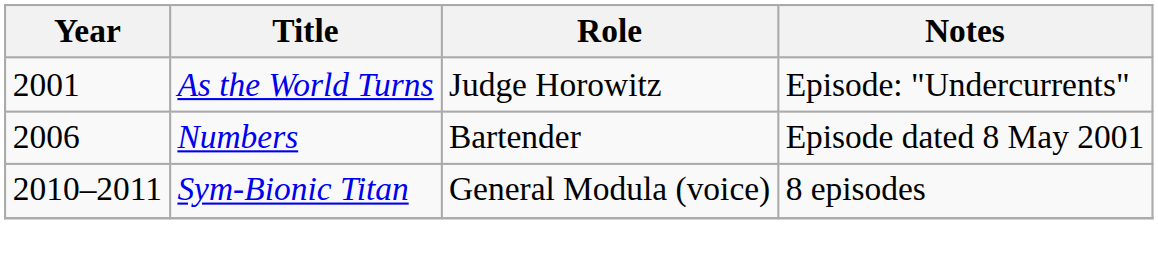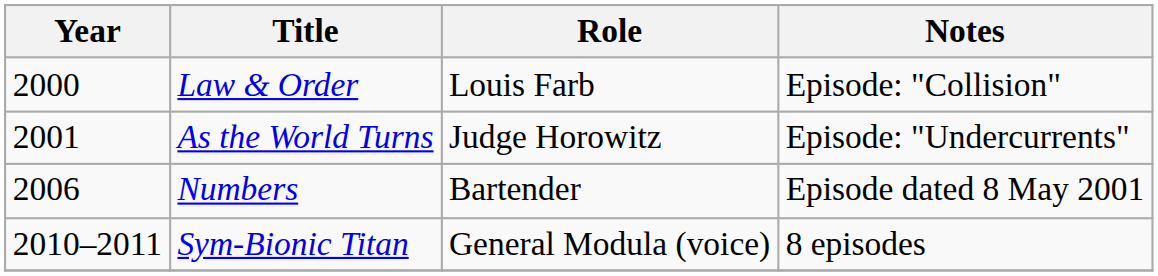 <table class="wikitable sortable plainrowheaders" style="white-space:nowrap">
 <tr>
 <th>Year</th>
 <th>Title</th>
 <th>Role</th>
 <th>Notes</th>
+</tr>
+<tr>
+<td>2000</td>
+<td><em><a href='#'>Law & Order</a></em></td>
+<td>Louis Farb</td>
+<td>Episode: "Collision"</td>
 </tr>
 <tr>
 <td>2001</td>
 <td><em><a href='#'>As the World Turns</a></em></td>
 <td>Judge Horowitz</td>
 <td>Episode: "Undercurrents"</td>
 </tr>
 <tr>
 <td>2006</td>
 <td><em><a href='#'>Numbers</a></em></td>
 <td>Bartender</td>
 <td>Episode dated 8 May 2001</td>
 </tr>
 <tr>
 <td>2010–2011</td>
 <td><em><a href='#'>Sym-Bionic Titan</a></em></td>
 <td>General Modula (voice)</td>
 <td>8 episodes</td>
 </tr>
 <tr>
 </tr>
 </table>
